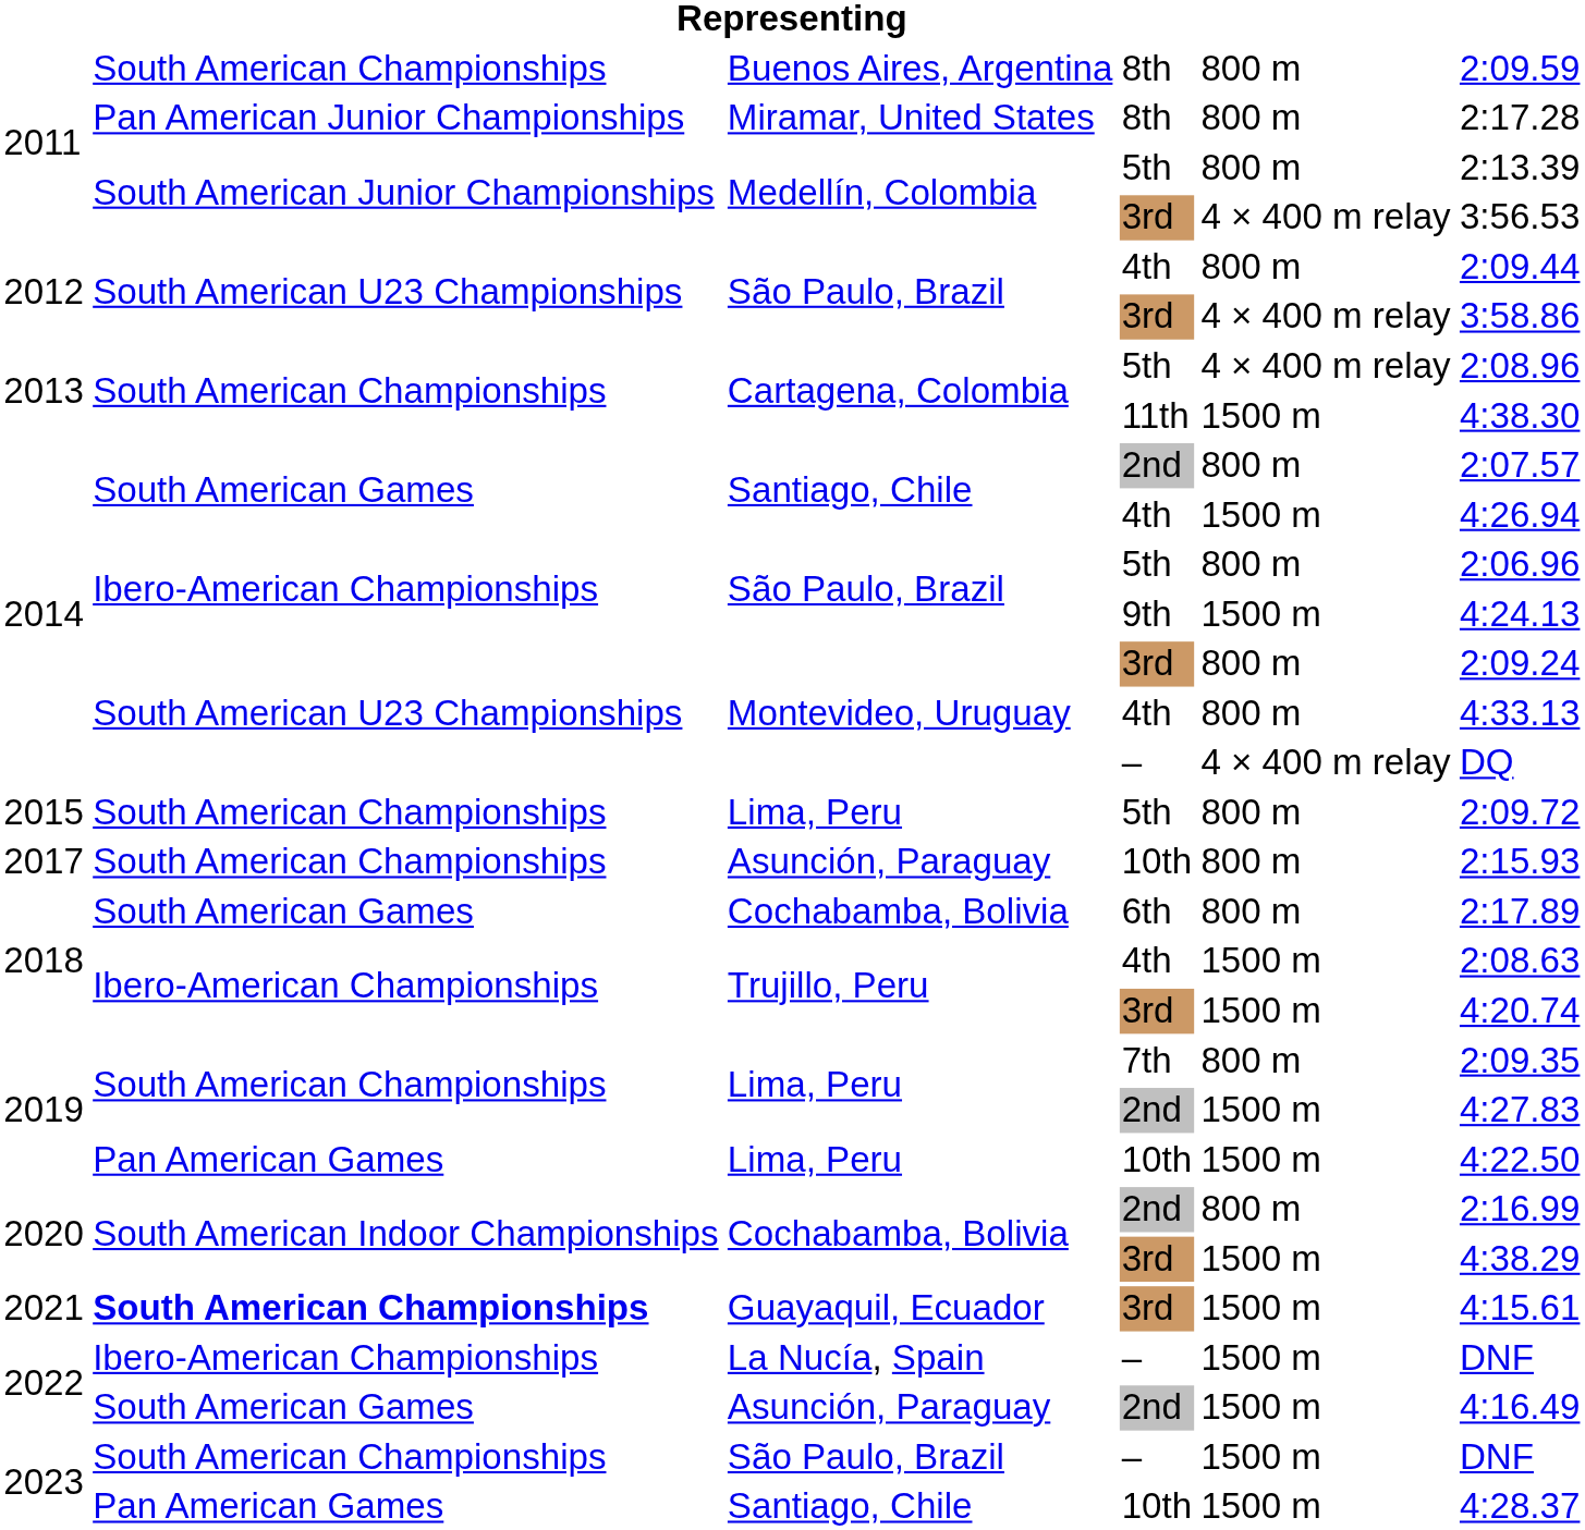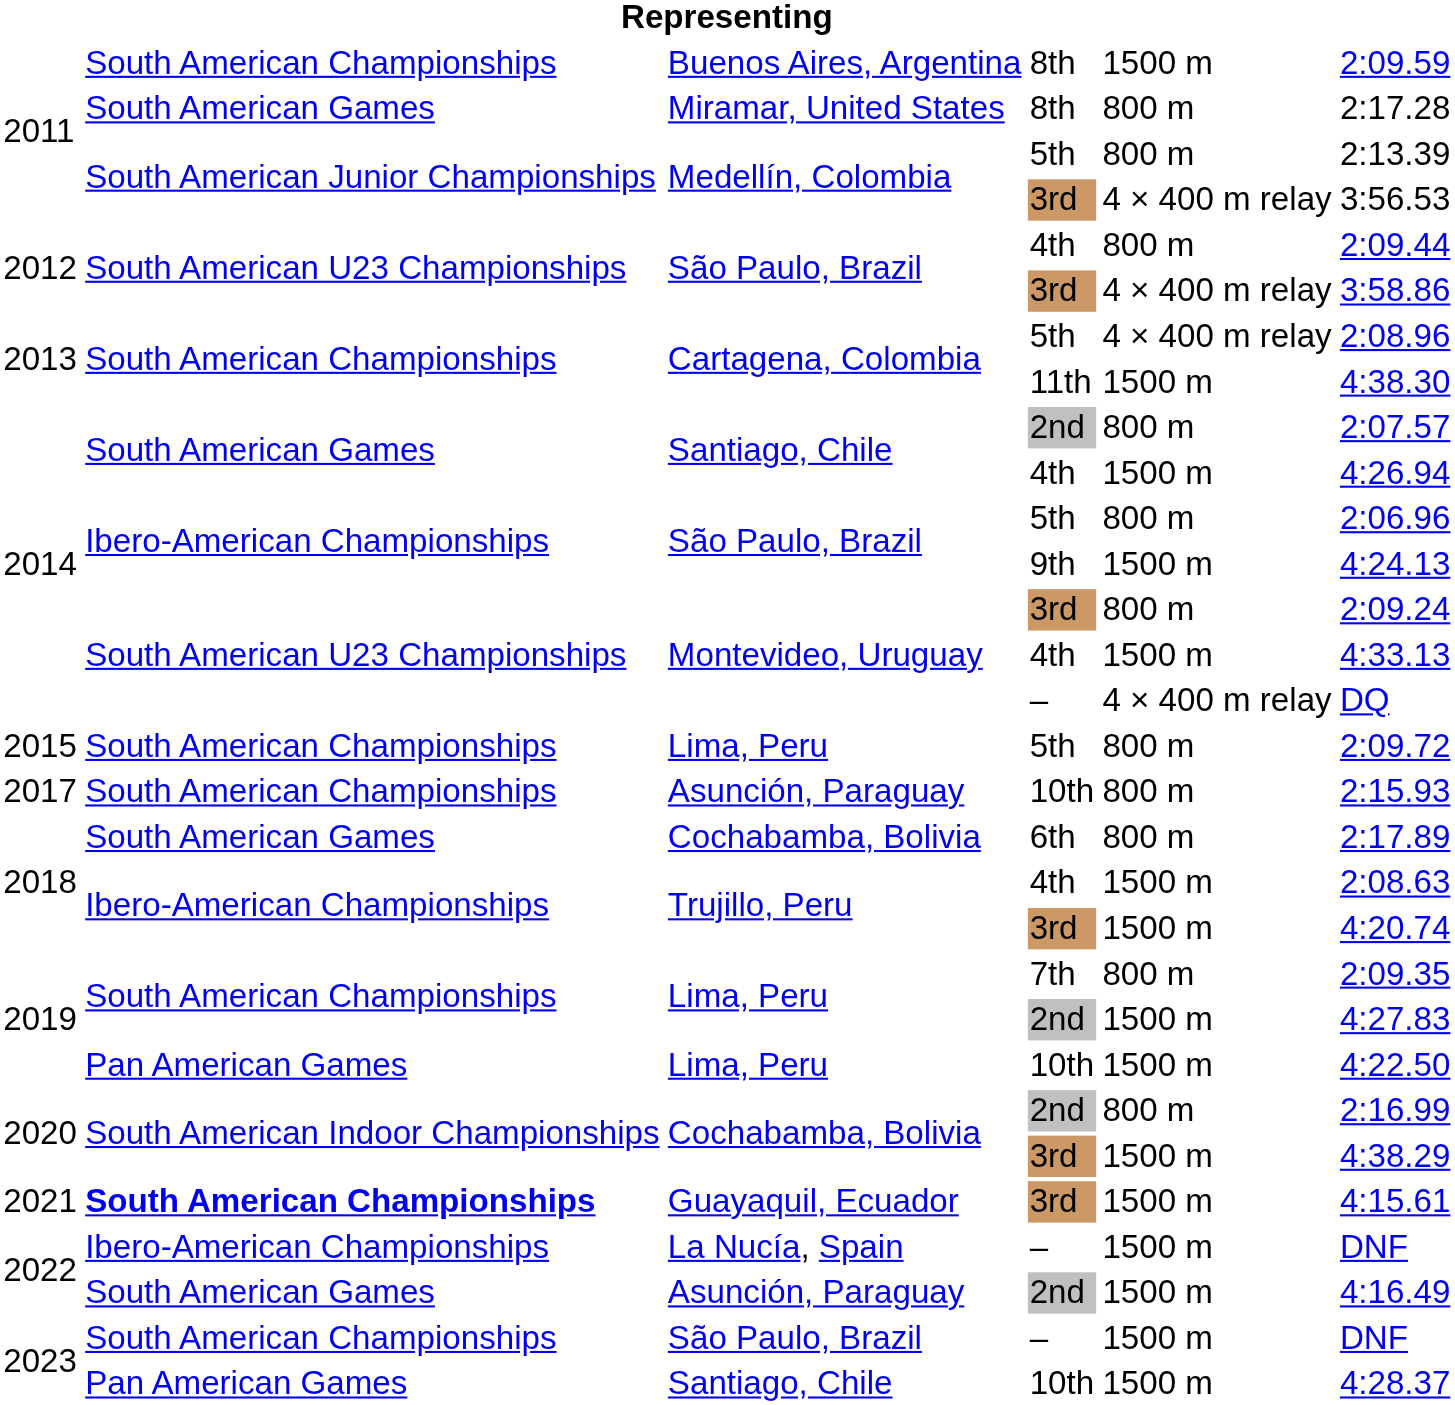 <table>
 <tr>
 <th colspan="6">Representing </th>
 </tr>
 <tr>
 <td rowspan=4>2011</td>
 <td><a href='#'>South American Championships</a></td>
 <td><a href='#'>Buenos Aires, Argentina</a></td>
 <td>8th</td>
-<td>800 m</td>
+<td>1500 m</td>
 <td><a href='#'>2:09.59</a></td>
 </tr>
 <tr>
-<td><a href='#'>Pan American Junior Championships</a></td>
+<td><a href='#'>South American Games</a></td>
 <td><a href='#'>Miramar, United States</a></td>
 <td>8th</td>
 <td>800 m</td>
 <td>2:17.28</td>
 </tr>
 <tr>
 <td rowspan=2><a href='#'>South American Junior Championships</a></td>
 <td rowspan=2><a href='#'>Medellín, Colombia</a></td>
 <td>5th</td>
 <td>800 m</td>
 <td>2:13.39</td>
 </tr>
 <tr>
 <td bgcolor=cc9966>3rd</td>
 <td>4 × 400 m relay</td>
 <td>3:56.53</td>
 </tr>
 <tr>
 <td rowspan=2>2012</td>
 <td rowspan=2><a href='#'>South American U23 Championships</a></td>
 <td rowspan=2><a href='#'>São Paulo, Brazil</a></td>
 <td>4th</td>
 <td>800 m</td>
 <td><a href='#'>2:09.44</a></td>
 </tr>
 <tr>
 <td bgcolor=cc9966>3rd</td>
 <td>4 × 400 m relay</td>
 <td><a href='#'>3:58.86</a></td>
 </tr>
 <tr>
 <td rowspan=2>2013</td>
 <td rowspan=2><a href='#'>South American Championships</a></td>
 <td rowspan=2><a href='#'>Cartagena, Colombia</a></td>
 <td>5th</td>
 <td>4 × 400 m relay</td>
 <td><a href='#'>2:08.96</a></td>
 </tr>
 <tr>
 <td>11th</td>
 <td>1500 m</td>
 <td><a href='#'>4:38.30</a></td>
 </tr>
 <tr>
 <td rowspan=7>2014</td>
 <td rowspan=2><a href='#'>South American Games</a></td>
 <td rowspan=2><a href='#'>Santiago, Chile</a></td>
 <td bgcolor=silver>2nd</td>
 <td>800 m</td>
 <td><a href='#'>2:07.57</a></td>
 </tr>
 <tr>
 <td>4th</td>
 <td>1500 m</td>
 <td><a href='#'>4:26.94</a></td>
 </tr>
 <tr>
 <td rowspan=2><a href='#'>Ibero-American Championships</a></td>
 <td rowspan=2><a href='#'>São Paulo, Brazil</a></td>
 <td>5th</td>
 <td>800 m</td>
 <td><a href='#'>2:06.96</a></td>
 </tr>
 <tr>
 <td>9th</td>
 <td>1500 m</td>
 <td><a href='#'>4:24.13</a></td>
 </tr>
 <tr>
 <td rowspan=3><a href='#'>South American U23 Championships</a></td>
 <td rowspan=3><a href='#'>Montevideo, Uruguay</a></td>
 <td bgcolor=cc9966>3rd</td>
 <td>800 m</td>
 <td><a href='#'>2:09.24</a></td>
 </tr>
 <tr>
 <td>4th</td>
-<td>800 m</td>
+<td>1500 m</td>
 <td><a href='#'>4:33.13</a></td>
 </tr>
 <tr>
 <td>–</td>
 <td>4 × 400 m relay</td>
 <td><a href='#'>DQ</a></td>
 </tr>
 <tr>
 <td>2015</td>
 <td><a href='#'>South American Championships</a></td>
 <td><a href='#'>Lima, Peru</a></td>
 <td>5th</td>
 <td>800 m</td>
 <td><a href='#'>2:09.72</a></td>
 </tr>
 <tr>
 <td>2017</td>
 <td><a href='#'>South American Championships</a></td>
 <td><a href='#'>Asunción, Paraguay</a></td>
 <td>10th</td>
 <td>800 m</td>
 <td><a href='#'>2:15.93</a></td>
 </tr>
 <tr>
 <td rowspan=3>2018</td>
 <td><a href='#'>South American Games</a></td>
 <td><a href='#'>Cochabamba, Bolivia</a></td>
 <td>6th</td>
 <td>800 m</td>
 <td><a href='#'>2:17.89</a></td>
 </tr>
 <tr>
 <td rowspan=2><a href='#'>Ibero-American Championships</a></td>
 <td rowspan=2><a href='#'>Trujillo, Peru</a></td>
 <td>4th</td>
 <td>1500 m</td>
 <td><a href='#'>2:08.63</a></td>
 </tr>
 <tr>
 <td bgcolor=cc9966>3rd</td>
 <td>1500 m</td>
 <td><a href='#'>4:20.74</a></td>
 </tr>
 <tr>
 <td rowspan=3>2019</td>
 <td rowspan=2><a href='#'>South American Championships</a></td>
 <td rowspan=2><a href='#'>Lima, Peru</a></td>
 <td>7th</td>
 <td>800 m</td>
 <td><a href='#'>2:09.35</a></td>
 </tr>
 <tr>
 <td bgcolor=silver>2nd</td>
 <td>1500 m</td>
 <td><a href='#'>4:27.83</a></td>
 </tr>
 <tr>
 <td><a href='#'>Pan American Games</a></td>
 <td><a href='#'>Lima, Peru</a></td>
 <td>10th</td>
 <td>1500 m</td>
 <td><a href='#'>4:22.50</a></td>
 </tr>
 <tr>
 <td rowspan=2>2020</td>
 <td rowspan=2><a href='#'>South American Indoor Championships</a></td>
 <td rowspan=2><a href='#'>Cochabamba, Bolivia</a></td>
 <td bgcolor=silver>2nd</td>
 <td>800 m</td>
 <td><a href='#'>2:16.99</a></td>
 </tr>
 <tr>
 <td bgcolor=cc9966>3rd</td>
 <td>1500 m</td>
 <td><a href='#'>4:38.29</a></td>
 </tr>
 <tr>
 <td>2021</td>
 <td><strong><a href='#'>South American Championships</a></strong></td>
 <td><a href='#'>Guayaquil, Ecuador</a></td>
 <td bgcolor=cc9966>3rd</td>
 <td>1500 m</td>
 <td><a href='#'>4:15.61</a></td>
 </tr>
 <tr>
 <td rowspan=2>2022</td>
 <td><a href='#'>Ibero-American Championships</a></td>
 <td><a href='#'>La Nucía</a>, <a href='#'>Spain</a></td>
 <td>–</td>
 <td>1500 m</td>
 <td><a href='#'>DNF</a></td>
 </tr>
 <tr>
 <td><a href='#'>South American Games</a></td>
 <td><a href='#'>Asunción, Paraguay</a></td>
 <td bgcolor=silver>2nd</td>
 <td>1500 m</td>
 <td><a href='#'>4:16.49</a></td>
 </tr>
 <tr>
 <td rowspan=2>2023</td>
 <td><a href='#'>South American Championships</a></td>
 <td><a href='#'>São Paulo, Brazil</a></td>
 <td>–</td>
 <td>1500 m</td>
 <td><a href='#'>DNF</a></td>
 </tr>
 <tr>
 <td><a href='#'>Pan American Games</a></td>
 <td><a href='#'>Santiago, Chile</a></td>
 <td>10th</td>
 <td>1500 m</td>
 <td><a href='#'>4:28.37</a></td>
 </tr>
 </table>
